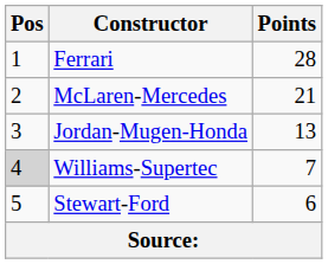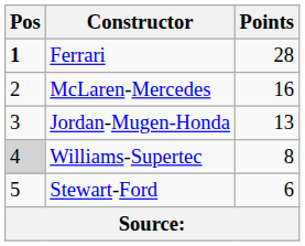 <table class="wikitable" style="font-size: 95%;">
 <tr>
 <th>Pos</th>
 <th>Constructor</th>
 <th>Points</th>
 </tr>
 <tr>
-<td>1</td>
+<td><strong>1</strong></td>
 <td> <a href='#'>Ferrari</a></td>
 <td style="text-align: right">28</td>
 </tr>
 <tr>
 <td>2</td>
 <td> <a href='#'>McLaren</a>-<a href='#'>Mercedes</a></td>
-<td style="text-align: right">21</td>
+<td style="text-align: right">16</td>
 </tr>
 <tr>
 <td>3</td>
 <td> <a href='#'>Jordan</a>-<a href='#'>Mugen-Honda</a></td>
 <td style="text-align: right">13</td>
 </tr>
 <tr>
 <td style="background: lightgrey;">4</td>
 <td> <a href='#'>Williams</a>-<a href='#'>Supertec</a></td>
-<td style="text-align: right">7</td>
+<td style="text-align: right">8</td>
 </tr>
 <tr>
 <td>5</td>
 <td> <a href='#'>Stewart</a>-<a href='#'>Ford</a></td>
 <td style="text-align: right">6</td>
 </tr>
 <tr>
 <th colspan=4>Source: </th>
 </tr>
 </table>
